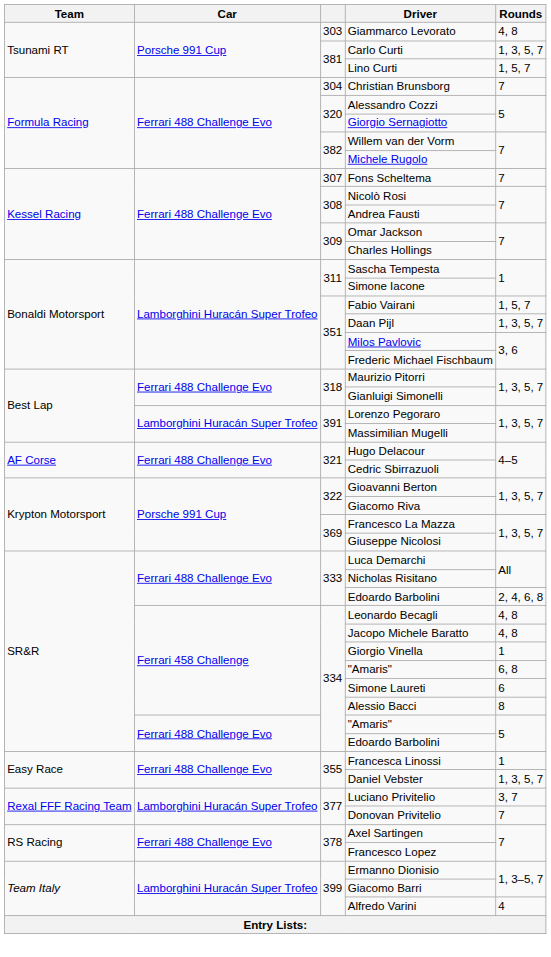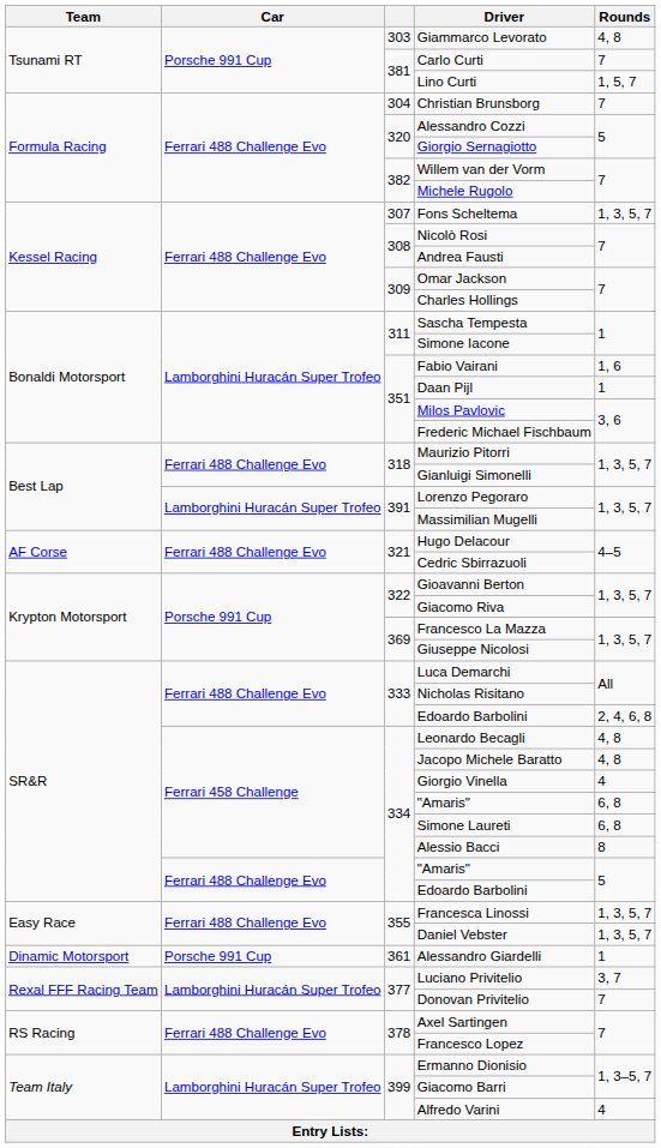 <table class="wikitable" style="font-size: 85%;">
 <tr>
 <th>Team</th>
 <th>Car</th>
 <th></th>
 <th>Driver</th>
 <th>Rounds</th>
 </tr>
 <tr>
 <td rowspan=3> Tsunami RT</td>
 <td rowspan=3><a href='#'>Porsche 991 Cup</a></td>
 <td align=center>303</td>
 <td> Giammarco Levorato</td>
 <td>4, 8</td>
 </tr>
 <tr>
 <td rowspan=2 align=center>381</td>
 <td> Carlo Curti</td>
-<td>1, 3, 5, 7</td>
+<td>7</td>
 </tr>
 <tr>
 <td> Lino Curti</td>
 <td>1, 5, 7</td>
 </tr>
 <tr>
 <td rowspan=5> <a href='#'>Formula Racing</a></td>
 <td rowspan=5><a href='#'>Ferrari 488 Challenge Evo</a></td>
 <td align=center>304</td>
 <td> Christian Brunsborg</td>
 <td>7</td>
 </tr>
 <tr>
 <td rowspan=2 align=center>320</td>
 <td> Alessandro Cozzi</td>
 <td rowspan=2>5</td>
 </tr>
 <tr>
 <td> <a href='#'>Giorgio Sernagiotto</a></td>
 </tr>
 <tr>
 <td rowspan=2 align=center>382</td>
 <td> Willem van der Vorm</td>
 <td rowspan=2>7</td>
 </tr>
 <tr>
 <td> <a href='#'>Michele Rugolo</a></td>
 </tr>
 <tr>
 <td rowspan=5> <a href='#'>Kessel Racing</a></td>
 <td rowspan=5><a href='#'>Ferrari 488 Challenge Evo</a></td>
 <td align=center>307</td>
 <td> Fons Scheltema</td>
-<td>7</td>
+<td>1, 3, 5, 7</td>
 </tr>
 <tr>
 <td rowspan=2 align=center>308</td>
 <td> Nicolò Rosi</td>
 <td rowspan=2>7</td>
 </tr>
 <tr>
 <td> Andrea Fausti</td>
 </tr>
 <tr>
 <td rowspan=2 align=center>309</td>
 <td> Omar Jackson</td>
 <td rowspan=2>7</td>
 </tr>
 <tr>
 <td> Charles Hollings</td>
 </tr>
 <tr>
 <td rowspan=6> Bonaldi Motorsport</td>
 <td rowspan=6><a href='#'>Lamborghini Huracán Super Trofeo</a></td>
 <td rowspan=2 align=center>311</td>
 <td> Sascha Tempesta</td>
 <td rowspan=2>1</td>
 </tr>
 <tr>
 <td> Simone Iacone</td>
 </tr>
 <tr>
 <td rowspan=4 align=center>351</td>
 <td> Fabio Vairani</td>
-<td>1, 5, 7</td>
+<td>1, 6</td>
 </tr>
 <tr>
 <td> Daan Pijl</td>
-<td>1, 3, 5, 7</td>
+<td>1</td>
 </tr>
 <tr>
 <td> <a href='#'>Milos Pavlovic</a></td>
 <td rowspan=2>3, 6</td>
 </tr>
 <tr>
 <td> Frederic Michael Fischbaum</td>
 </tr>
 <tr>
 <td rowspan=4> Best Lap</td>
 <td rowspan=2><a href='#'>Ferrari 488 Challenge Evo</a></td>
 <td rowspan=2 align=center>318</td>
 <td> Maurizio Pitorri</td>
 <td rowspan=2>1, 3, 5, 7</td>
 </tr>
 <tr>
 <td> Gianluigi Simonelli</td>
 </tr>
 <tr>
 <td rowspan=2><a href='#'>Lamborghini Huracán Super Trofeo</a></td>
 <td rowspan=2 align=center>391</td>
 <td> Lorenzo Pegoraro</td>
 <td rowspan=2>1, 3, 5, 7</td>
 </tr>
 <tr>
 <td> Massimilian Mugelli</td>
 </tr>
 <tr>
 <td rowspan=2> <a href='#'>AF Corse</a></td>
 <td rowspan=2><a href='#'>Ferrari 488 Challenge Evo</a></td>
 <td rowspan=2 align=center>321</td>
 <td> Hugo Delacour</td>
 <td rowspan=2>4–5</td>
 </tr>
 <tr>
 <td> Cedric Sbirrazuoli</td>
 </tr>
 <tr>
 <td rowspan=4> Krypton Motorsport</td>
 <td rowspan=4><a href='#'>Porsche 991 Cup</a></td>
 <td rowspan=2 align=center>322</td>
 <td> Gioavanni Berton</td>
 <td rowspan=2>1, 3, 5, 7</td>
 </tr>
 <tr>
 <td> Giacomo Riva</td>
 </tr>
 <tr>
 <td rowspan=2 align=center>369</td>
 <td> Francesco La Mazza</td>
 <td rowspan=2>1, 3, 5, 7</td>
 </tr>
 <tr>
 <td> Giuseppe Nicolosi</td>
 </tr>
 <tr>
 <td rowspan=11> SR&R</td>
 <td rowspan=3><a href='#'>Ferrari 488 Challenge Evo</a></td>
 <td rowspan=3 align=center>333</td>
 <td> Luca Demarchi</td>
 <td rowspan=2>All</td>
 </tr>
 <tr>
 <td> Nicholas Risitano</td>
 </tr>
 <tr>
 <td> Edoardo Barbolini</td>
 <td>2, 4, 6, 8</td>
 </tr>
 <tr>
 <td rowspan=6><a href='#'>Ferrari 458 Challenge</a></td>
 <td rowspan=8 align=center>334</td>
 <td> Leonardo Becagli</td>
 <td>4, 8</td>
 </tr>
 <tr>
 <td> Jacopo Michele Baratto</td>
 <td>4, 8</td>
 </tr>
 <tr>
 <td> Giorgio Vinella</td>
-<td>1</td>
+<td>4</td>
 </tr>
 <tr>
 <td> "Amaris"</td>
 <td>6, 8</td>
 </tr>
 <tr>
 <td> Simone Laureti</td>
-<td>6</td>
+<td>6, 8</td>
 </tr>
 <tr>
 <td> Alessio Bacci</td>
 <td>8</td>
 </tr>
 <tr>
 <td rowspan=2><a href='#'>Ferrari 488 Challenge Evo</a></td>
 <td> "Amaris"</td>
 <td rowspan=2>5</td>
 </tr>
 <tr>
 <td> Edoardo Barbolini</td>
 </tr>
 <tr>
 <td rowspan=2> Easy Race</td>
 <td rowspan=2><a href='#'>Ferrari 488 Challenge Evo</a></td>
 <td rowspan=2 align=center>355</td>
 <td> Francesca Linossi</td>
-<td>1</td>
+<td>1, 3, 5, 7</td>
 </tr>
 <tr>
 <td> Daniel Vebster</td>
 <td>1, 3, 5, 7</td>
+</tr>
+<tr>
+<td> <a href='#'>Dinamic Motorsport</a></td>
+<td><a href='#'>Porsche 991 Cup</a></td>
+<td align=center>361</td>
+<td> Alessandro Giardelli</td>
+<td>1</td>
 </tr>
 <tr>
 <td rowspan=2> <a href='#'>Rexal FFF Racing Team</a></td>
 <td rowspan=2><a href='#'>Lamborghini Huracán Super Trofeo</a></td>
 <td rowspan=2 align=center>377</td>
 <td> Luciano Privitelio</td>
 <td>3, 7</td>
 </tr>
 <tr>
 <td> Donovan Privitelio</td>
 <td>7</td>
 </tr>
 <tr>
 <td rowspan=2> RS Racing</td>
 <td rowspan=2><a href='#'>Ferrari 488 Challenge Evo</a></td>
 <td rowspan=2 align=center>378</td>
 <td> Axel Sartingen</td>
 <td rowspan=2>7</td>
 </tr>
 <tr>
 <td> Francesco Lopez</td>
 </tr>
 <tr>
 <td rowspan=3> <em>Team Italy</em></td>
 <td rowspan=3><a href='#'>Lamborghini Huracán Super Trofeo</a></td>
 <td rowspan=3 align=center>399</td>
 <td> Ermanno Dionisio</td>
 <td rowspan=2>1, 3–5, 7</td>
 </tr>
 <tr>
 <td> Giacomo Barri</td>
 </tr>
 <tr>
 <td> Alfredo Varini</td>
 <td>4</td>
 </tr>
 <tr>
 <th colspan=5>Entry Lists:</th>
 </tr>
 </table>
